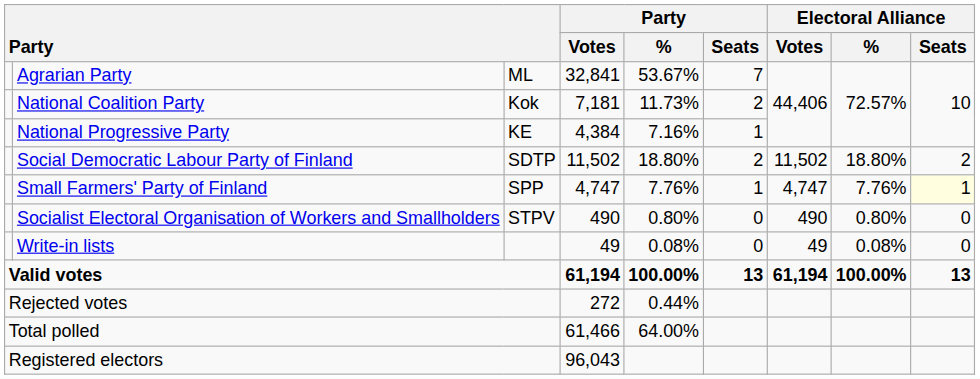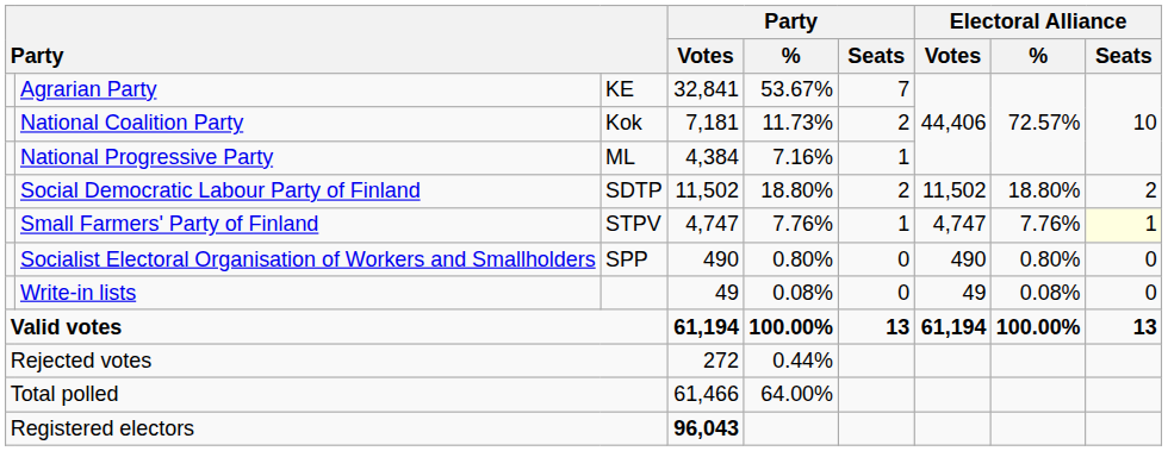 <table class="wikitable" border="1" style="text-align:right;">
 <tr>
 <th style="text-align:left;" valign=bottom rowspan=2 colspan=3>Party</th>
 <th colspan=3>Party</th>
 <th colspan=3>Electoral Alliance</th>
 </tr>
 <tr>
 <th align=center valign=bottom width="50">Votes</th>
 <th align=center valign=bottom width="50">%</th>
 <th align=center valign=bottom width="50">Seats</th>
 <th align=center valign=bottom width="50">Votes</th>
 <th align=center valign=bottom width="50">%</th>
 <th align=center valign=bottom width="50">Seats</th>
 </tr>
 <tr>
 <td></td>
 <td align=left><a href='#'>Agrarian Party</a></td>
-<td align=left>ML</td>
+<td align=left>KE</td>
 <td>32,841</td>
 <td>53.67%</td>
 <td>7</td>
 <td rowspan=3>44,406</td>
 <td rowspan=3>72.57%</td>
 <td rowspan=3>10</td>
 </tr>
 <tr>
 <td></td>
 <td align=left><a href='#'>National Coalition Party</a></td>
 <td align=left>Kok</td>
 <td>7,181</td>
 <td>11.73%</td>
 <td>2</td>
 </tr>
 <tr>
 <td></td>
 <td align=left><a href='#'>National Progressive Party</a></td>
-<td align=left>KE</td>
+<td align=left>ML</td>
 <td>4,384</td>
 <td>7.16%</td>
 <td>1</td>
 </tr>
 <tr>
 <td></td>
 <td align=left style="white-space: nowrap;"><a href='#'>Social Democratic Labour Party of Finland</a></td>
 <td align=left>SDTP</td>
 <td>11,502</td>
 <td>18.80%</td>
 <td>2</td>
 <td>11,502</td>
 <td>18.80%</td>
 <td>2</td>
 </tr>
 <tr>
 <td></td>
 <td align=left><a href='#'>Small Farmers' Party of Finland</a></td>
-<td align=left>SPP</td>
+<td align=left>STPV</td>
 <td>4,747</td>
 <td>7.76%</td>
 <td>1</td>
 <td>4,747</td>
 <td>7.76%</td>
 <td style="background: lightyellow;">1</td>
 </tr>
 <tr>
 <td></td>
 <td align=left><a href='#'>Socialist Electoral Organisation of Workers and Smallholders</a></td>
-<td align=left>STPV</td>
+<td align=left>SPP</td>
 <td>490</td>
 <td>0.80%</td>
 <td>0</td>
 <td>490</td>
 <td>0.80%</td>
 <td>0</td>
 </tr>
 <tr>
 <td></td>
 <td align=left><a href='#'>Write-in lists</a></td>
 <td align=left></td>
 <td>49</td>
 <td>0.08%</td>
 <td>0</td>
 <td>49</td>
 <td>0.08%</td>
 <td>0</td>
 </tr>
 <tr style="font-weight:bold">
 <td align=left colspan=3>Valid votes</td>
 <td>61,194</td>
 <td>100.00%</td>
 <td>13</td>
 <td>61,194</td>
 <td>100.00%</td>
 <td>13</td>
 </tr>
 <tr>
 <td align=left colspan=3>Rejected votes</td>
 <td>272</td>
 <td>0.44%</td>
 <td></td>
 <td></td>
 <td></td>
 <td></td>
 </tr>
 <tr>
 <td align=left colspan=3>Total polled</td>
 <td>61,466</td>
 <td>64.00%</td>
 <td></td>
 <td></td>
 <td></td>
 <td></td>
 </tr>
 <tr>
 <td align=left colspan=3>Registered electors</td>
-<td>96,043</td>
+<td><strong>96,043</strong></td>
 <td></td>
 <td></td>
 <td></td>
 <td></td>
 <td></td>
 </tr>
 </table>
